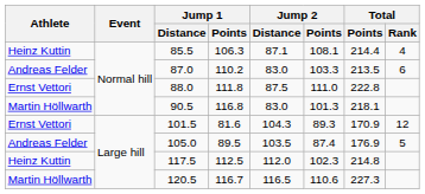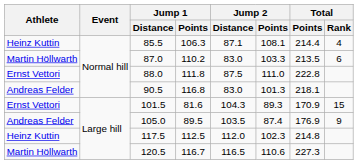 <table class="wikitable" style="font-size:90%">
 <tr>
 <th rowspan="2">Athlete</th>
 <th rowspan="2">Event</th>
 <th colspan="2">Jump 1</th>
 <th colspan="2">Jump 2</th>
 <th colspan="2">Total</th>
 </tr>
 <tr>
 <th>Distance</th>
 <th>Points</th>
 <th>Distance</th>
 <th>Points</th>
 <th>Points</th>
 <th>Rank</th>
 </tr>
 <tr>
 <td><a href='#'>Heinz Kuttin</a></td>
 <td rowspan="4">Normal hill</td>
 <td align="center">85.5</td>
 <td align="center">106.3</td>
 <td align="center">87.1</td>
 <td align="center">108.1</td>
 <td align="center">214.4</td>
 <td align="center">4</td>
 </tr>
 <tr>
-<td><a href='#'>Andreas Felder</a></td>
+<td><a href='#'>Martin Höllwarth</a></td>
 <td align="center">87.0</td>
 <td align="center">110.2</td>
 <td align="center">83.0</td>
 <td align="center">103.3</td>
 <td align="center">213.5</td>
 <td align="center">6</td>
 </tr>
 <tr>
 <td><a href='#'>Ernst Vettori</a></td>
 <td align="center">88.0</td>
 <td align="center">111.8</td>
 <td align="center">87.5</td>
 <td align="center">111.0</td>
 <td align="center">222.8</td>
 <td align="center"></td>
 </tr>
 <tr>
-<td><a href='#'>Martin Höllwarth</a></td>
+<td><a href='#'>Andreas Felder</a></td>
 <td align="center">90.5</td>
 <td align="center">116.8</td>
 <td align="center">83.0</td>
 <td align="center">101.3</td>
 <td align="center">218.1</td>
 <td align="center"></td>
 </tr>
 <tr>
 <td><a href='#'>Ernst Vettori</a></td>
 <td rowspan="4">Large hill</td>
 <td align="center">101.5</td>
 <td align="center">81.6</td>
 <td align="center">104.3</td>
 <td align="center">89.3</td>
 <td align="center">170.9</td>
-<td align="center">12</td>
+<td align="center">15</td>
 </tr>
 <tr>
 <td><a href='#'>Andreas Felder</a></td>
 <td align="center">105.0</td>
 <td align="center">89.5</td>
 <td align="center">103.5</td>
 <td align="center">87.4</td>
 <td align="center">176.9</td>
-<td align="center">5</td>
+<td align="center">9</td>
 </tr>
 <tr>
 <td><a href='#'>Heinz Kuttin</a></td>
 <td align="center">117.5</td>
 <td align="center">112.5</td>
 <td align="center">112.0</td>
 <td align="center">102.3</td>
 <td align="center">214.8</td>
 <td align="center"></td>
 </tr>
 <tr>
 <td><a href='#'>Martin Höllwarth</a></td>
 <td align="center">120.5</td>
 <td align="center">116.7</td>
 <td align="center">116.5</td>
 <td align="center">110.6</td>
 <td align="center">227.3</td>
 <td align="center"></td>
 </tr>
 </table>
